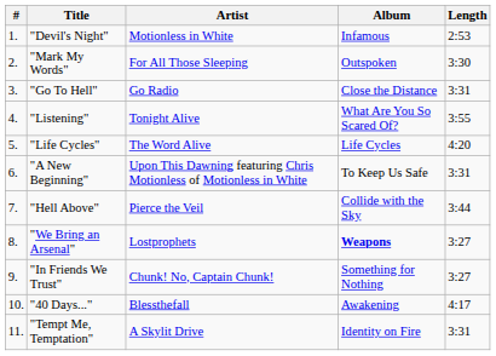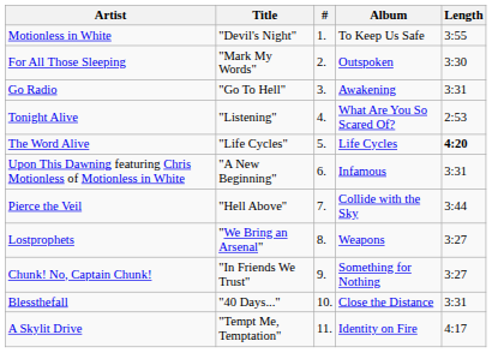 <table class="wikitable" border="1">
 <tr>
+<th>Artist</th>
+<th>Title</th>
 <th>#</th>
-<th>Title</th>
-<th>Artist</th>
 <th>Album</th>
 <th>Length</th>
 </tr>
 <tr>
+<td><a href='#'>Motionless in White</a></td>
+<td>"Devil's Night"</td>
 <td>1.</td>
-<td>"Devil's Night"</td>
-<td><a href='#'>Motionless in White</a></td>
-<td><a href='#'>Infamous</a></td>
-<td>2:53</td>
+<td>To Keep Us Safe</td>
+<td>3:55</td>
 </tr>
 <tr>
+<td><a href='#'>For All Those Sleeping</a></td>
+<td>"Mark My Words"</td>
 <td>2.</td>
-<td>"Mark My Words"</td>
-<td><a href='#'>For All Those Sleeping</a></td>
 <td><a href='#'>Outspoken</a></td>
 <td>3:30</td>
 </tr>
 <tr>
+<td><a href='#'>Go Radio</a></td>
+<td>"Go To Hell"</td>
 <td>3.</td>
-<td>"Go To Hell"</td>
-<td><a href='#'>Go Radio</a></td>
+<td><a href='#'>Awakening</a></td>
+<td>3:31</td>
+</tr>
+<tr>
+<td><a href='#'>Tonight Alive</a></td>
+<td>"Listening"</td>
+<td>4.</td>
+<td><a href='#'>What Are You So Scared Of?</a></td>
+<td>2:53</td>
+</tr>
+<tr>
+<td><a href='#'>The Word Alive</a></td>
+<td>"Life Cycles"</td>
+<td>5.</td>
+<td><a href='#'>Life Cycles</a></td>
+<td><strong>4:20</strong></td>
+</tr>
+<tr>
+<td><a href='#'>Upon This Dawning</a> featuring <a href='#'>Chris Motionless</a> of <a href='#'>Motionless in White</a></td>
+<td>"A New Beginning"</td>
+<td>6.</td>
+<td><a href='#'>Infamous</a></td>
+<td>3:31</td>
+</tr>
+<tr>
+<td><a href='#'>Pierce the Veil</a></td>
+<td>"Hell Above"</td>
+<td>7.</td>
+<td><a href='#'>Collide with the Sky</a></td>
+<td>3:44</td>
+</tr>
+<tr>
+<td><a href='#'>Lostprophets</a></td>
+<td>"<a href='#'>We Bring an Arsenal</a>"</td>
+<td>8.</td>
+<td><a href='#'>Weapons</a></td>
+<td>3:27</td>
+</tr>
+<tr>
+<td><a href='#'>Chunk! No, Captain Chunk!</a></td>
+<td>"In Friends We Trust"</td>
+<td>9.</td>
+<td><a href='#'>Something for Nothing</a></td>
+<td>3:27</td>
+</tr>
+<tr>
+<td><a href='#'>Blessthefall</a></td>
+<td>"40 Days..."</td>
+<td>10.</td>
 <td><a href='#'>Close the Distance</a></td>
 <td>3:31</td>
 </tr>
 <tr>
-<td>4.</td>
-<td>"Listening"</td>
-<td><a href='#'>Tonight Alive</a></td>
-<td><a href='#'>What Are You So Scared Of?</a></td>
-<td>3:55</td>
-</tr>
-<tr>
-<td>5.</td>
-<td>"Life Cycles"</td>
-<td><a href='#'>The Word Alive</a></td>
-<td><a href='#'>Life Cycles</a></td>
-<td>4:20</td>
-</tr>
-<tr>
-<td>6.</td>
-<td>"A New Beginning"</td>
-<td><a href='#'>Upon This Dawning</a> featuring <a href='#'>Chris Motionless</a> of <a href='#'>Motionless in White</a></td>
-<td>To Keep Us Safe</td>
-<td>3:31</td>
-</tr>
-<tr>
-<td>7.</td>
-<td>"Hell Above"</td>
-<td><a href='#'>Pierce the Veil</a></td>
-<td><a href='#'>Collide with the Sky</a></td>
-<td>3:44</td>
-</tr>
-<tr>
-<td>8.</td>
-<td>"<a href='#'>We Bring an Arsenal</a>"</td>
-<td><a href='#'>Lostprophets</a></td>
-<td><strong><a href='#'>Weapons</a></strong></td>
-<td>3:27</td>
-</tr>
-<tr>
-<td>9.</td>
-<td>"In Friends We Trust"</td>
-<td><a href='#'>Chunk! No, Captain Chunk!</a></td>
-<td><a href='#'>Something for Nothing</a></td>
-<td>3:27</td>
-</tr>
-<tr>
-<td>10.</td>
-<td>"40 Days..."</td>
-<td><a href='#'>Blessthefall</a></td>
-<td><a href='#'>Awakening</a></td>
+<td><a href='#'>A Skylit Drive</a></td>
+<td>"Tempt Me, Temptation"</td>
+<td>11.</td>
+<td><a href='#'>Identity on Fire</a></td>
 <td>4:17</td>
 </tr>
-<tr>
-<td>11.</td>
-<td>"Tempt Me, Temptation"</td>
-<td><a href='#'>A Skylit Drive</a></td>
-<td><a href='#'>Identity on Fire</a></td>
-<td>3:31</td>
-</tr>
 </table>
